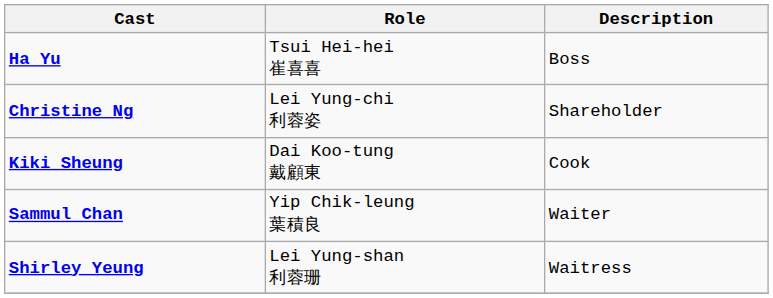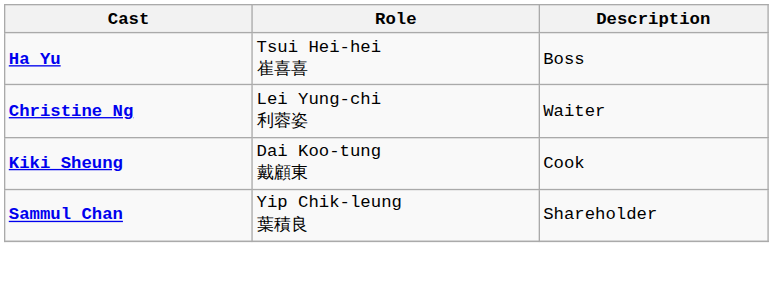 <table class="wikitable" width="65%">
 <tr>
 <th>Cast</th>
 <th>Role</th>
 <th>Description</th>
 </tr>
 <tr>
 <td><strong><a href='#'>Ha Yu</a></strong></td>
 <td>Tsui Hei-hei <br> 崔喜喜</td>
 <td>Boss</td>
 </tr>
 <tr>
 <td><strong><a href='#'>Christine Ng</a></strong></td>
 <td>Lei Yung-chi <br> 利蓉姿</td>
-<td>Shareholder</td>
+<td>Waiter</td>
 </tr>
 <tr>
 <td><strong><a href='#'>Kiki Sheung</a></strong></td>
 <td>Dai Koo-tung <br> 戴顧東</td>
 <td>Cook</td>
 </tr>
 <tr>
 <td><strong><a href='#'>Sammul Chan</a></strong></td>
 <td>Yip Chik-leung <br> 葉積良</td>
-<td>Waiter</td>
-</tr>
-<tr>
-<td><strong><a href='#'>Shirley Yeung</a></strong></td>
-<td>Lei Yung-shan <br> 利蓉珊</td>
-<td>Waitress</td>
+<td>Shareholder</td>
 </tr>
 <tr>
 </tr>
 </table>
